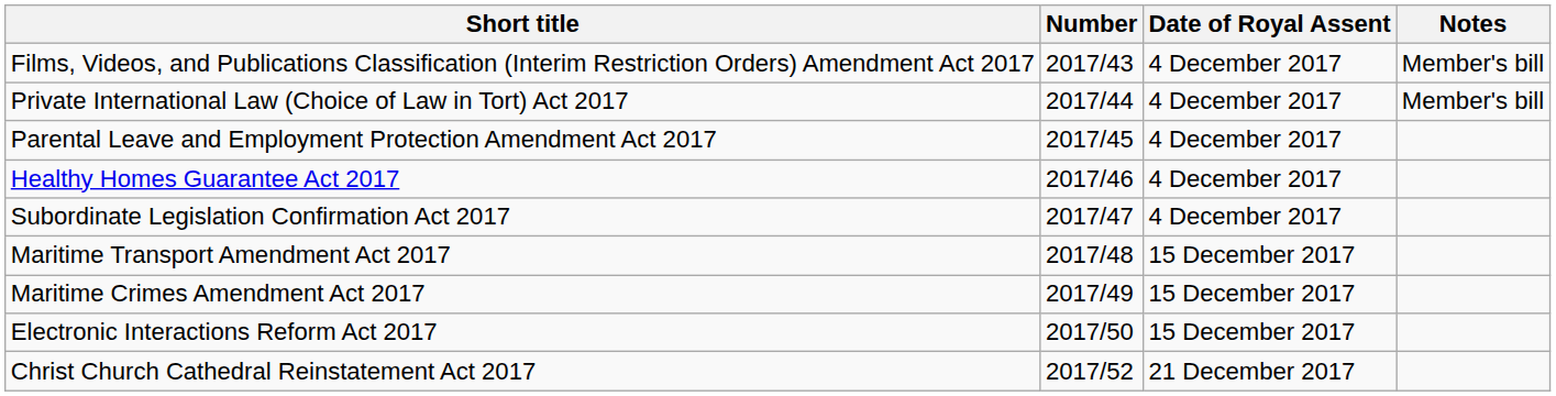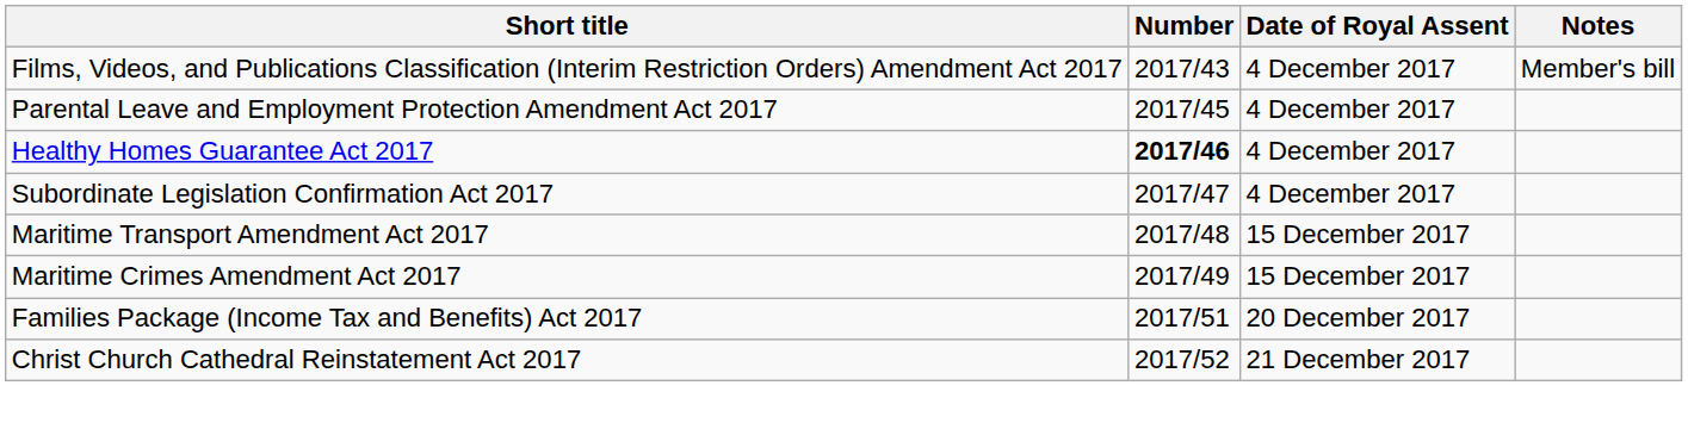 <table class="wikitable sortable">
 <tr>
 <th>Short title</th>
 <th>Number</th>
 <th>Date of Royal Assent</th>
 <th>Notes</th>
 </tr>
 <tr>
 <td>Films, Videos, and Publications Classification (Interim Restriction Orders) Amendment Act 2017</td>
 <td>2017/43</td>
 <td>4 December 2017</td>
 <td>Member's bill</td>
 </tr>
 <tr>
-<td>Private International Law (Choice of Law in Tort) Act 2017</td>
-<td>2017/44</td>
-<td>4 December 2017</td>
-<td>Member's bill</td>
-</tr>
-<tr>
 <td>Parental Leave and Employment Protection Amendment Act 2017</td>
 <td>2017/45</td>
 <td>4 December 2017</td>
 <td></td>
 </tr>
 <tr>
 <td><a href='#'>Healthy Homes Guarantee Act 2017</a></td>
-<td>2017/46</td>
+<td><strong>2017/46</strong></td>
 <td>4 December 2017</td>
 <td></td>
 </tr>
 <tr>
 <td>Subordinate Legislation Confirmation Act 2017</td>
 <td>2017/47</td>
 <td>4 December 2017</td>
 <td></td>
 </tr>
 <tr>
 <td>Maritime Transport Amendment Act 2017</td>
 <td>2017/48</td>
 <td>15 December 2017</td>
 <td></td>
 </tr>
 <tr>
 <td>Maritime Crimes Amendment Act 2017</td>
 <td>2017/49</td>
 <td>15 December 2017</td>
 <td></td>
 </tr>
 <tr>
-<td>Electronic Interactions Reform Act 2017</td>
-<td>2017/50</td>
-<td>15 December 2017</td>
+<td>Families Package (Income Tax and Benefits) Act 2017</td>
+<td>2017/51</td>
+<td>20 December 2017</td>
 <td></td>
 </tr>
 <tr>
 <td>Christ Church Cathedral Reinstatement Act 2017</td>
 <td>2017/52</td>
 <td>21 December 2017</td>
 <td></td>
 </tr>
 </table>
